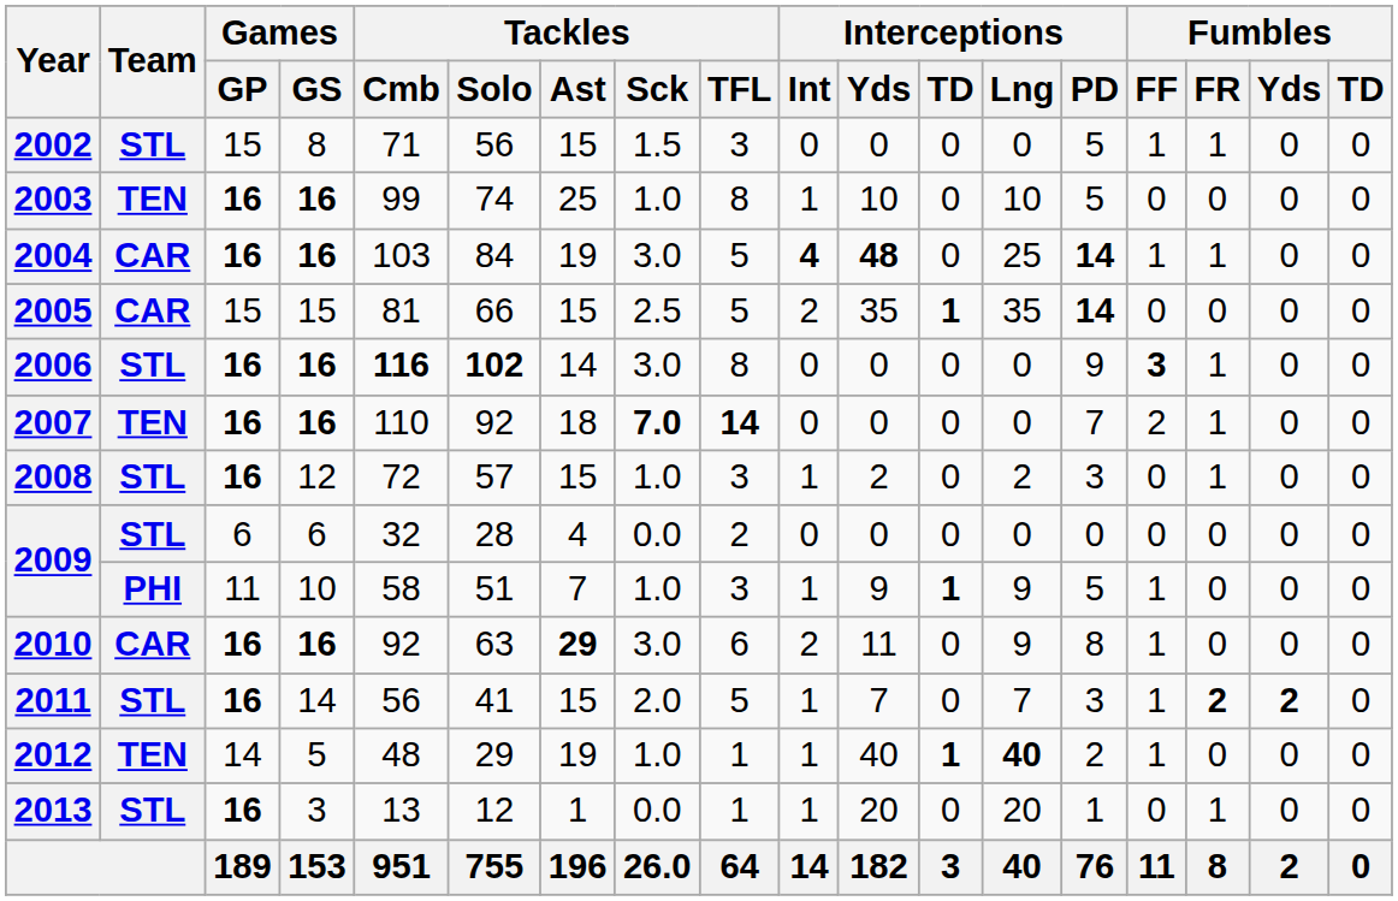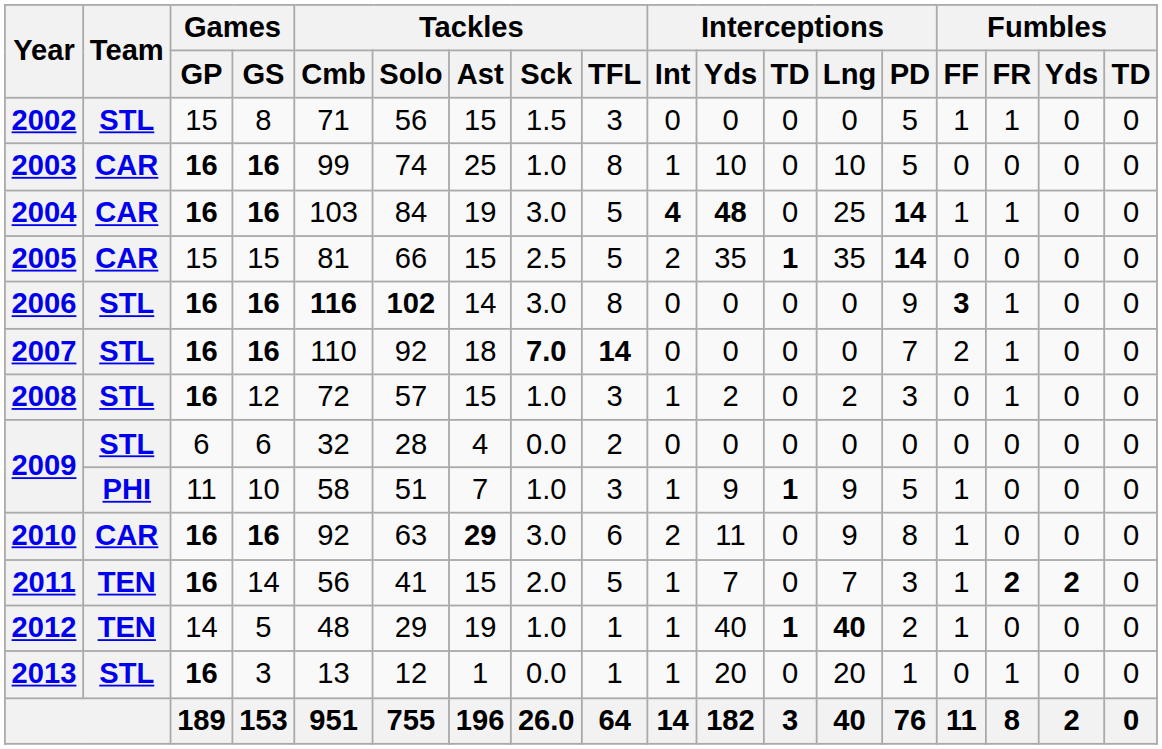 <table class="wikitable" style="text-align:center">
 <tr>
 <th rowspan="2">Year</th>
 <th rowspan="2">Team</th>
 <th colspan="2">Games</th>
 <th colspan="5">Tackles</th>
 <th colspan="5">Interceptions</th>
 <th colspan="4">Fumbles</th>
 </tr>
 <tr>
 <th>GP</th>
 <th>GS</th>
 <th>Cmb</th>
 <th>Solo</th>
 <th>Ast</th>
 <th>Sck</th>
 <th>TFL</th>
 <th>Int</th>
 <th>Yds</th>
 <th>TD</th>
 <th>Lng</th>
 <th>PD</th>
 <th>FF</th>
 <th>FR</th>
 <th>Yds</th>
 <th>TD</th>
 </tr>
 <tr>
 <th><a href='#'>2002</a></th>
 <th><a href='#'>STL</a></th>
 <td>15</td>
 <td>8</td>
 <td>71</td>
 <td>56</td>
 <td>15</td>
 <td>1.5</td>
 <td>3</td>
 <td>0</td>
 <td>0</td>
 <td>0</td>
 <td>0</td>
 <td>5</td>
 <td>1</td>
 <td>1</td>
 <td>0</td>
 <td>0</td>
 </tr>
 <tr>
 <th><a href='#'>2003</a></th>
-<th><a href='#'>TEN</a></th>
+<th><a href='#'>CAR</a></th>
 <td><strong>16</strong></td>
 <td><strong>16</strong></td>
 <td>99</td>
 <td>74</td>
 <td>25</td>
 <td>1.0</td>
 <td>8</td>
 <td>1</td>
 <td>10</td>
 <td>0</td>
 <td>10</td>
 <td>5</td>
 <td>0</td>
 <td>0</td>
 <td>0</td>
 <td>0</td>
 </tr>
 <tr>
 <th><a href='#'>2004</a></th>
 <th><a href='#'>CAR</a></th>
 <td><strong>16</strong></td>
 <td><strong>16</strong></td>
 <td>103</td>
 <td>84</td>
 <td>19</td>
 <td>3.0</td>
 <td>5</td>
 <td><strong>4</strong></td>
 <td><strong>48</strong></td>
 <td>0</td>
 <td>25</td>
 <td><strong>14</strong></td>
 <td>1</td>
 <td>1</td>
 <td>0</td>
 <td>0</td>
 </tr>
 <tr>
 <th><a href='#'>2005</a></th>
 <th><a href='#'>CAR</a></th>
 <td>15</td>
 <td>15</td>
 <td>81</td>
 <td>66</td>
 <td>15</td>
 <td>2.5</td>
 <td>5</td>
 <td>2</td>
 <td>35</td>
 <td><strong>1</strong></td>
 <td>35</td>
 <td><strong>14</strong></td>
 <td>0</td>
 <td>0</td>
 <td>0</td>
 <td>0</td>
 </tr>
 <tr>
 <th><a href='#'>2006</a></th>
 <th><a href='#'>STL</a></th>
 <td><strong>16</strong></td>
 <td><strong>16</strong></td>
 <td><strong>116</strong></td>
 <td><strong>102</strong></td>
 <td>14</td>
 <td>3.0</td>
 <td>8</td>
 <td>0</td>
 <td>0</td>
 <td>0</td>
 <td>0</td>
 <td>9</td>
 <td><strong>3</strong></td>
 <td>1</td>
 <td>0</td>
 <td>0</td>
 </tr>
 <tr>
 <th><a href='#'>2007</a></th>
-<th><a href='#'>TEN</a></th>
+<th><a href='#'>STL</a></th>
 <td><strong>16</strong></td>
 <td><strong>16</strong></td>
 <td>110</td>
 <td>92</td>
 <td>18</td>
 <td><strong>7.0</strong></td>
 <td><strong>14</strong></td>
 <td>0</td>
 <td>0</td>
 <td>0</td>
 <td>0</td>
 <td>7</td>
 <td>2</td>
 <td>1</td>
 <td>0</td>
 <td>0</td>
 </tr>
 <tr>
 <th><a href='#'>2008</a></th>
 <th><a href='#'>STL</a></th>
 <td><strong>16</strong></td>
 <td>12</td>
 <td>72</td>
 <td>57</td>
 <td>15</td>
 <td>1.0</td>
 <td>3</td>
 <td>1</td>
 <td>2</td>
 <td>0</td>
 <td>2</td>
 <td>3</td>
 <td>0</td>
 <td>1</td>
 <td>0</td>
 <td>0</td>
 </tr>
 <tr>
 <th rowspan="2"><a href='#'>2009</a></th>
 <th><a href='#'>STL</a></th>
 <td>6</td>
 <td>6</td>
 <td>32</td>
 <td>28</td>
 <td>4</td>
 <td>0.0</td>
 <td>2</td>
 <td>0</td>
 <td>0</td>
 <td>0</td>
 <td>0</td>
 <td>0</td>
 <td>0</td>
 <td>0</td>
 <td>0</td>
 <td>0</td>
 </tr>
 <tr>
 <th><a href='#'>PHI</a></th>
 <td>11</td>
 <td>10</td>
 <td>58</td>
 <td>51</td>
 <td>7</td>
 <td>1.0</td>
 <td>3</td>
 <td>1</td>
 <td>9</td>
 <td><strong>1</strong></td>
 <td>9</td>
 <td>5</td>
 <td>1</td>
 <td>0</td>
 <td>0</td>
 <td>0</td>
 </tr>
 <tr>
 <th><a href='#'>2010</a></th>
 <th><a href='#'>CAR</a></th>
 <td><strong>16</strong></td>
 <td><strong>16</strong></td>
 <td>92</td>
 <td>63</td>
 <td><strong>29</strong></td>
 <td>3.0</td>
 <td>6</td>
 <td>2</td>
 <td>11</td>
 <td>0</td>
 <td>9</td>
 <td>8</td>
 <td>1</td>
 <td>0</td>
 <td>0</td>
 <td>0</td>
 </tr>
 <tr>
 <th><a href='#'>2011</a></th>
-<th><a href='#'>STL</a></th>
+<th><a href='#'>TEN</a></th>
 <td><strong>16</strong></td>
 <td>14</td>
 <td>56</td>
 <td>41</td>
 <td>15</td>
 <td>2.0</td>
 <td>5</td>
 <td>1</td>
 <td>7</td>
 <td>0</td>
 <td>7</td>
 <td>3</td>
 <td>1</td>
 <td><strong>2</strong></td>
 <td><strong>2</strong></td>
 <td>0</td>
 </tr>
 <tr>
 <th><a href='#'>2012</a></th>
 <th><a href='#'>TEN</a></th>
 <td>14</td>
 <td>5</td>
 <td>48</td>
 <td>29</td>
 <td>19</td>
 <td>1.0</td>
 <td>1</td>
 <td>1</td>
 <td>40</td>
 <td><strong>1</strong></td>
 <td><strong>40</strong></td>
 <td>2</td>
 <td>1</td>
 <td>0</td>
 <td>0</td>
 <td>0</td>
 </tr>
 <tr>
 <th><a href='#'>2013</a></th>
 <th><a href='#'>STL</a></th>
 <td><strong>16</strong></td>
 <td>3</td>
 <td>13</td>
 <td>12</td>
 <td>1</td>
 <td>0.0</td>
 <td>1</td>
 <td>1</td>
 <td>20</td>
 <td>0</td>
 <td>20</td>
 <td>1</td>
 <td>0</td>
 <td>1</td>
 <td>0</td>
 <td>0</td>
 </tr>
 <tr>
 <th colspan="2"></th>
 <th>189</th>
 <th>153</th>
 <th>951</th>
 <th>755</th>
 <th>196</th>
 <th>26.0</th>
 <th>64</th>
 <th>14</th>
 <th>182</th>
 <th>3</th>
 <th>40</th>
 <th>76</th>
 <th>11</th>
 <th>8</th>
 <th>2</th>
 <th>0</th>
 </tr>
 </table>
